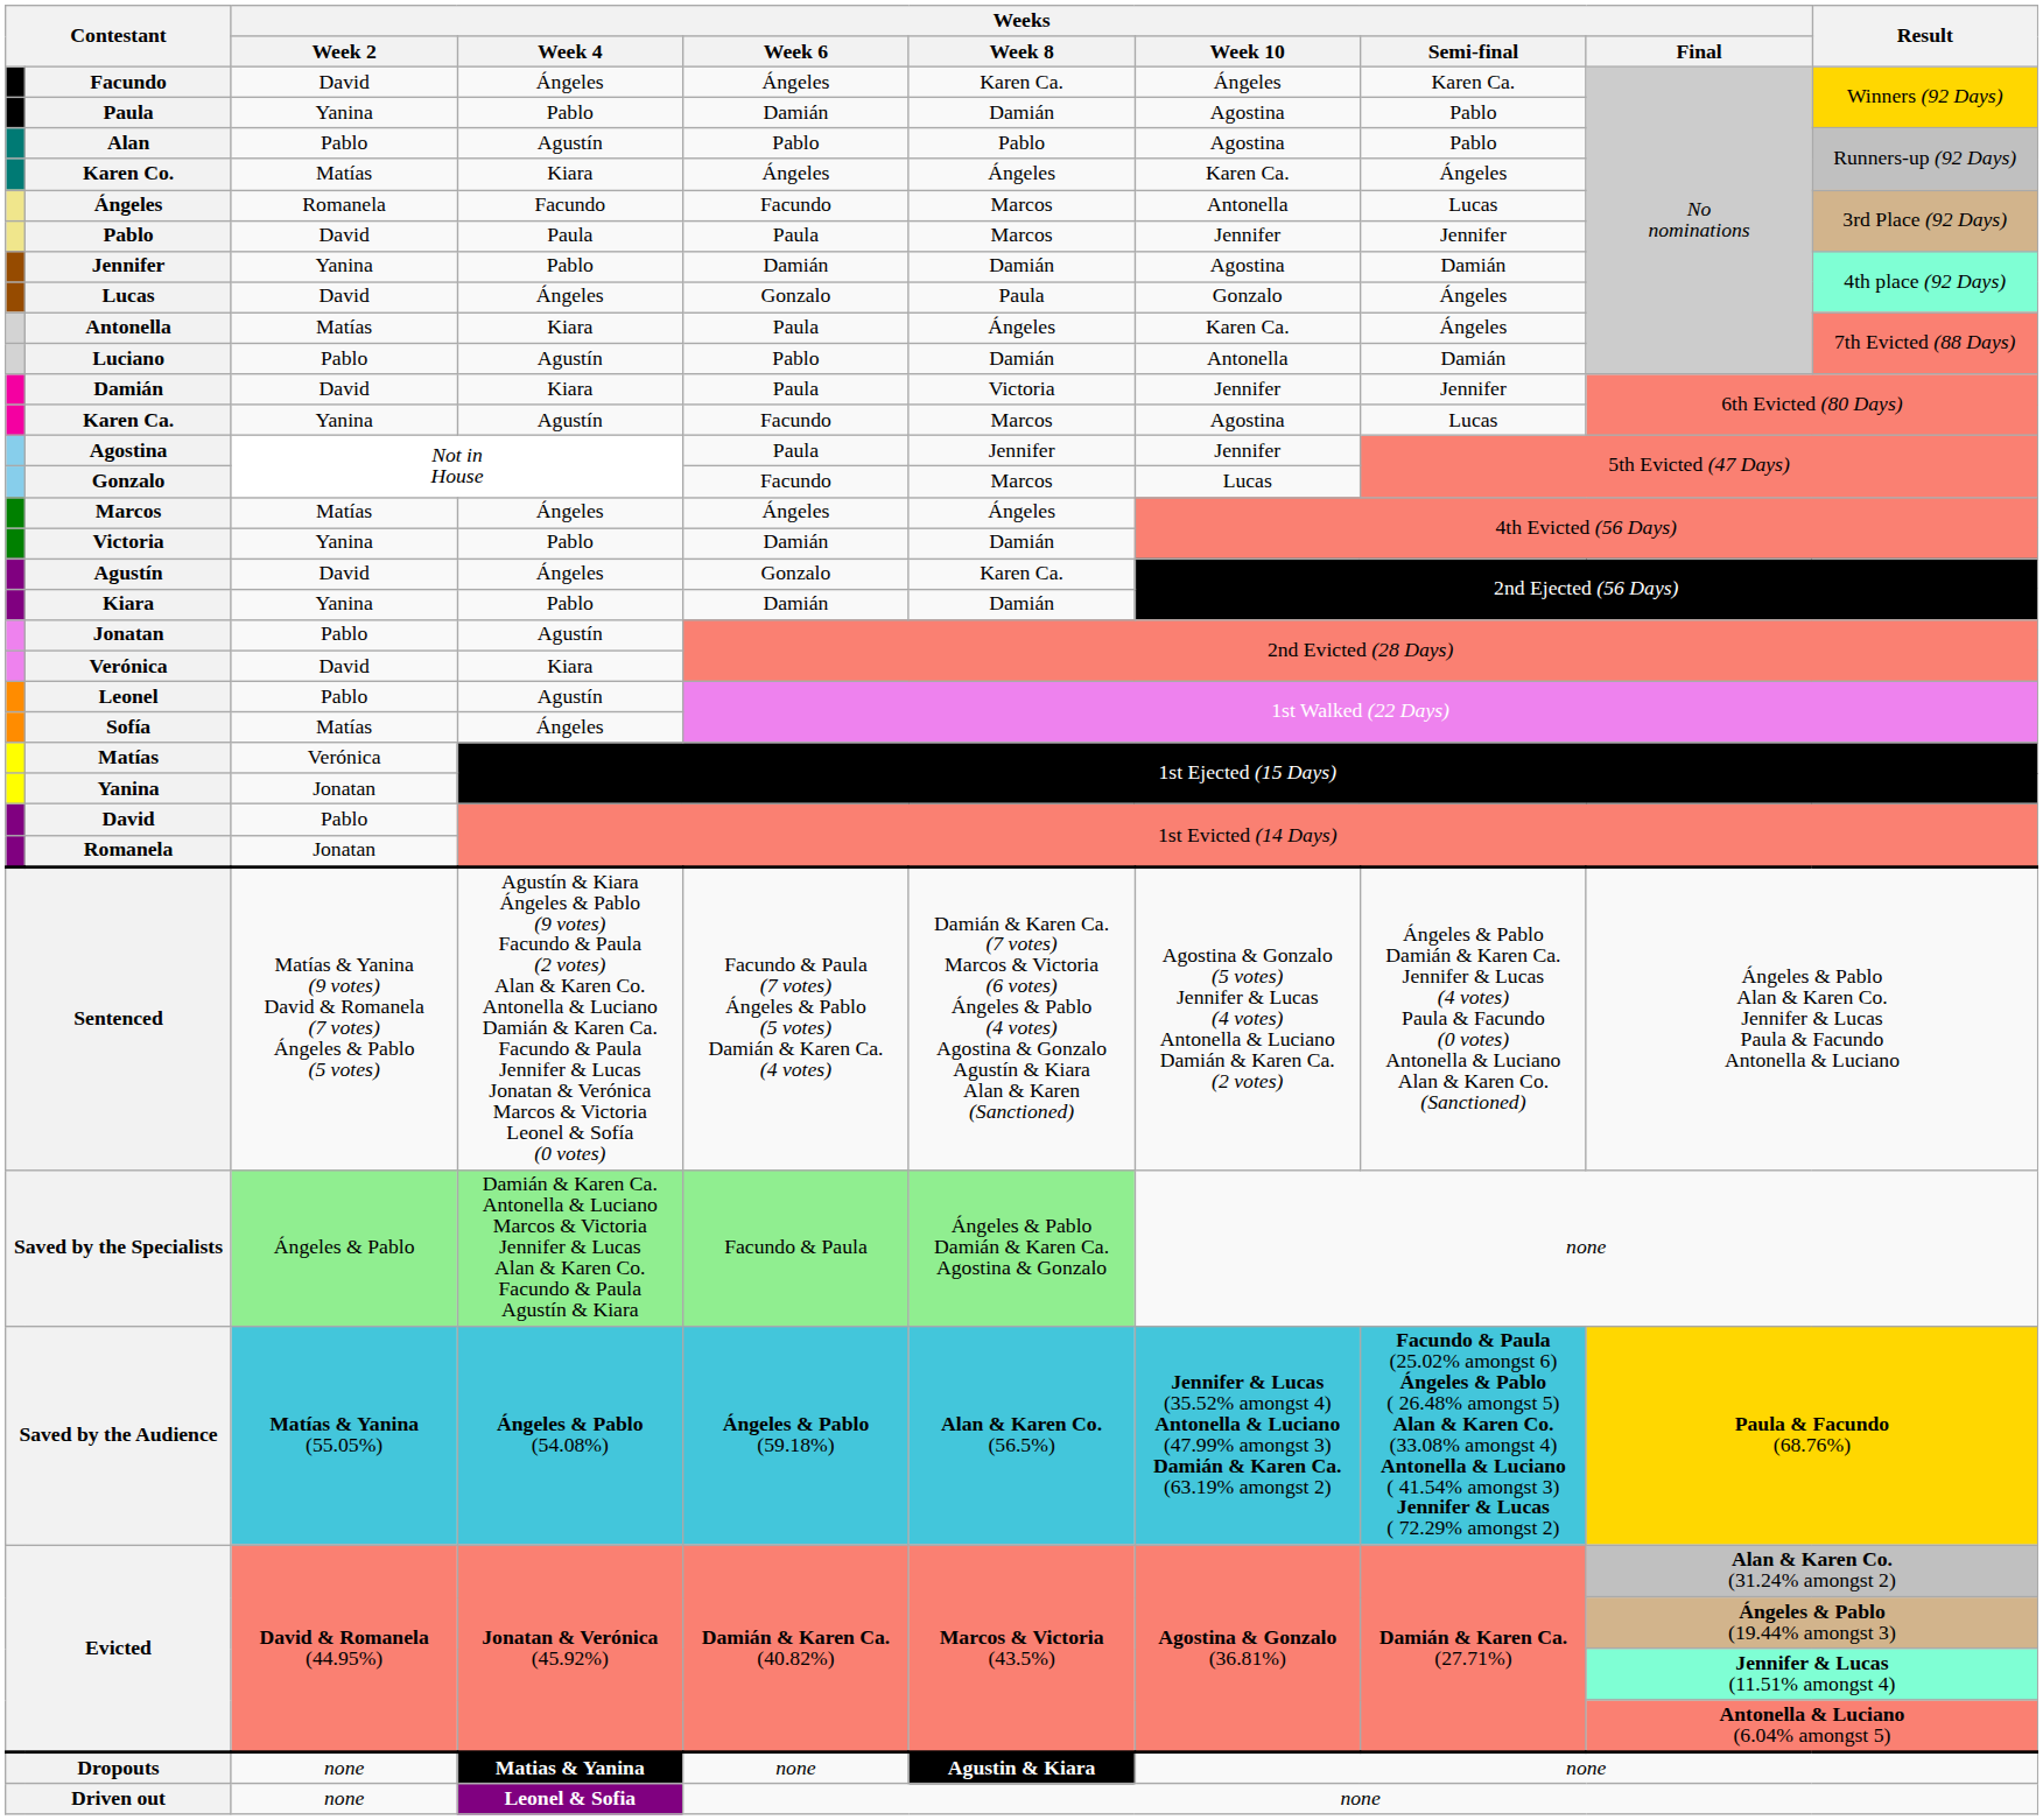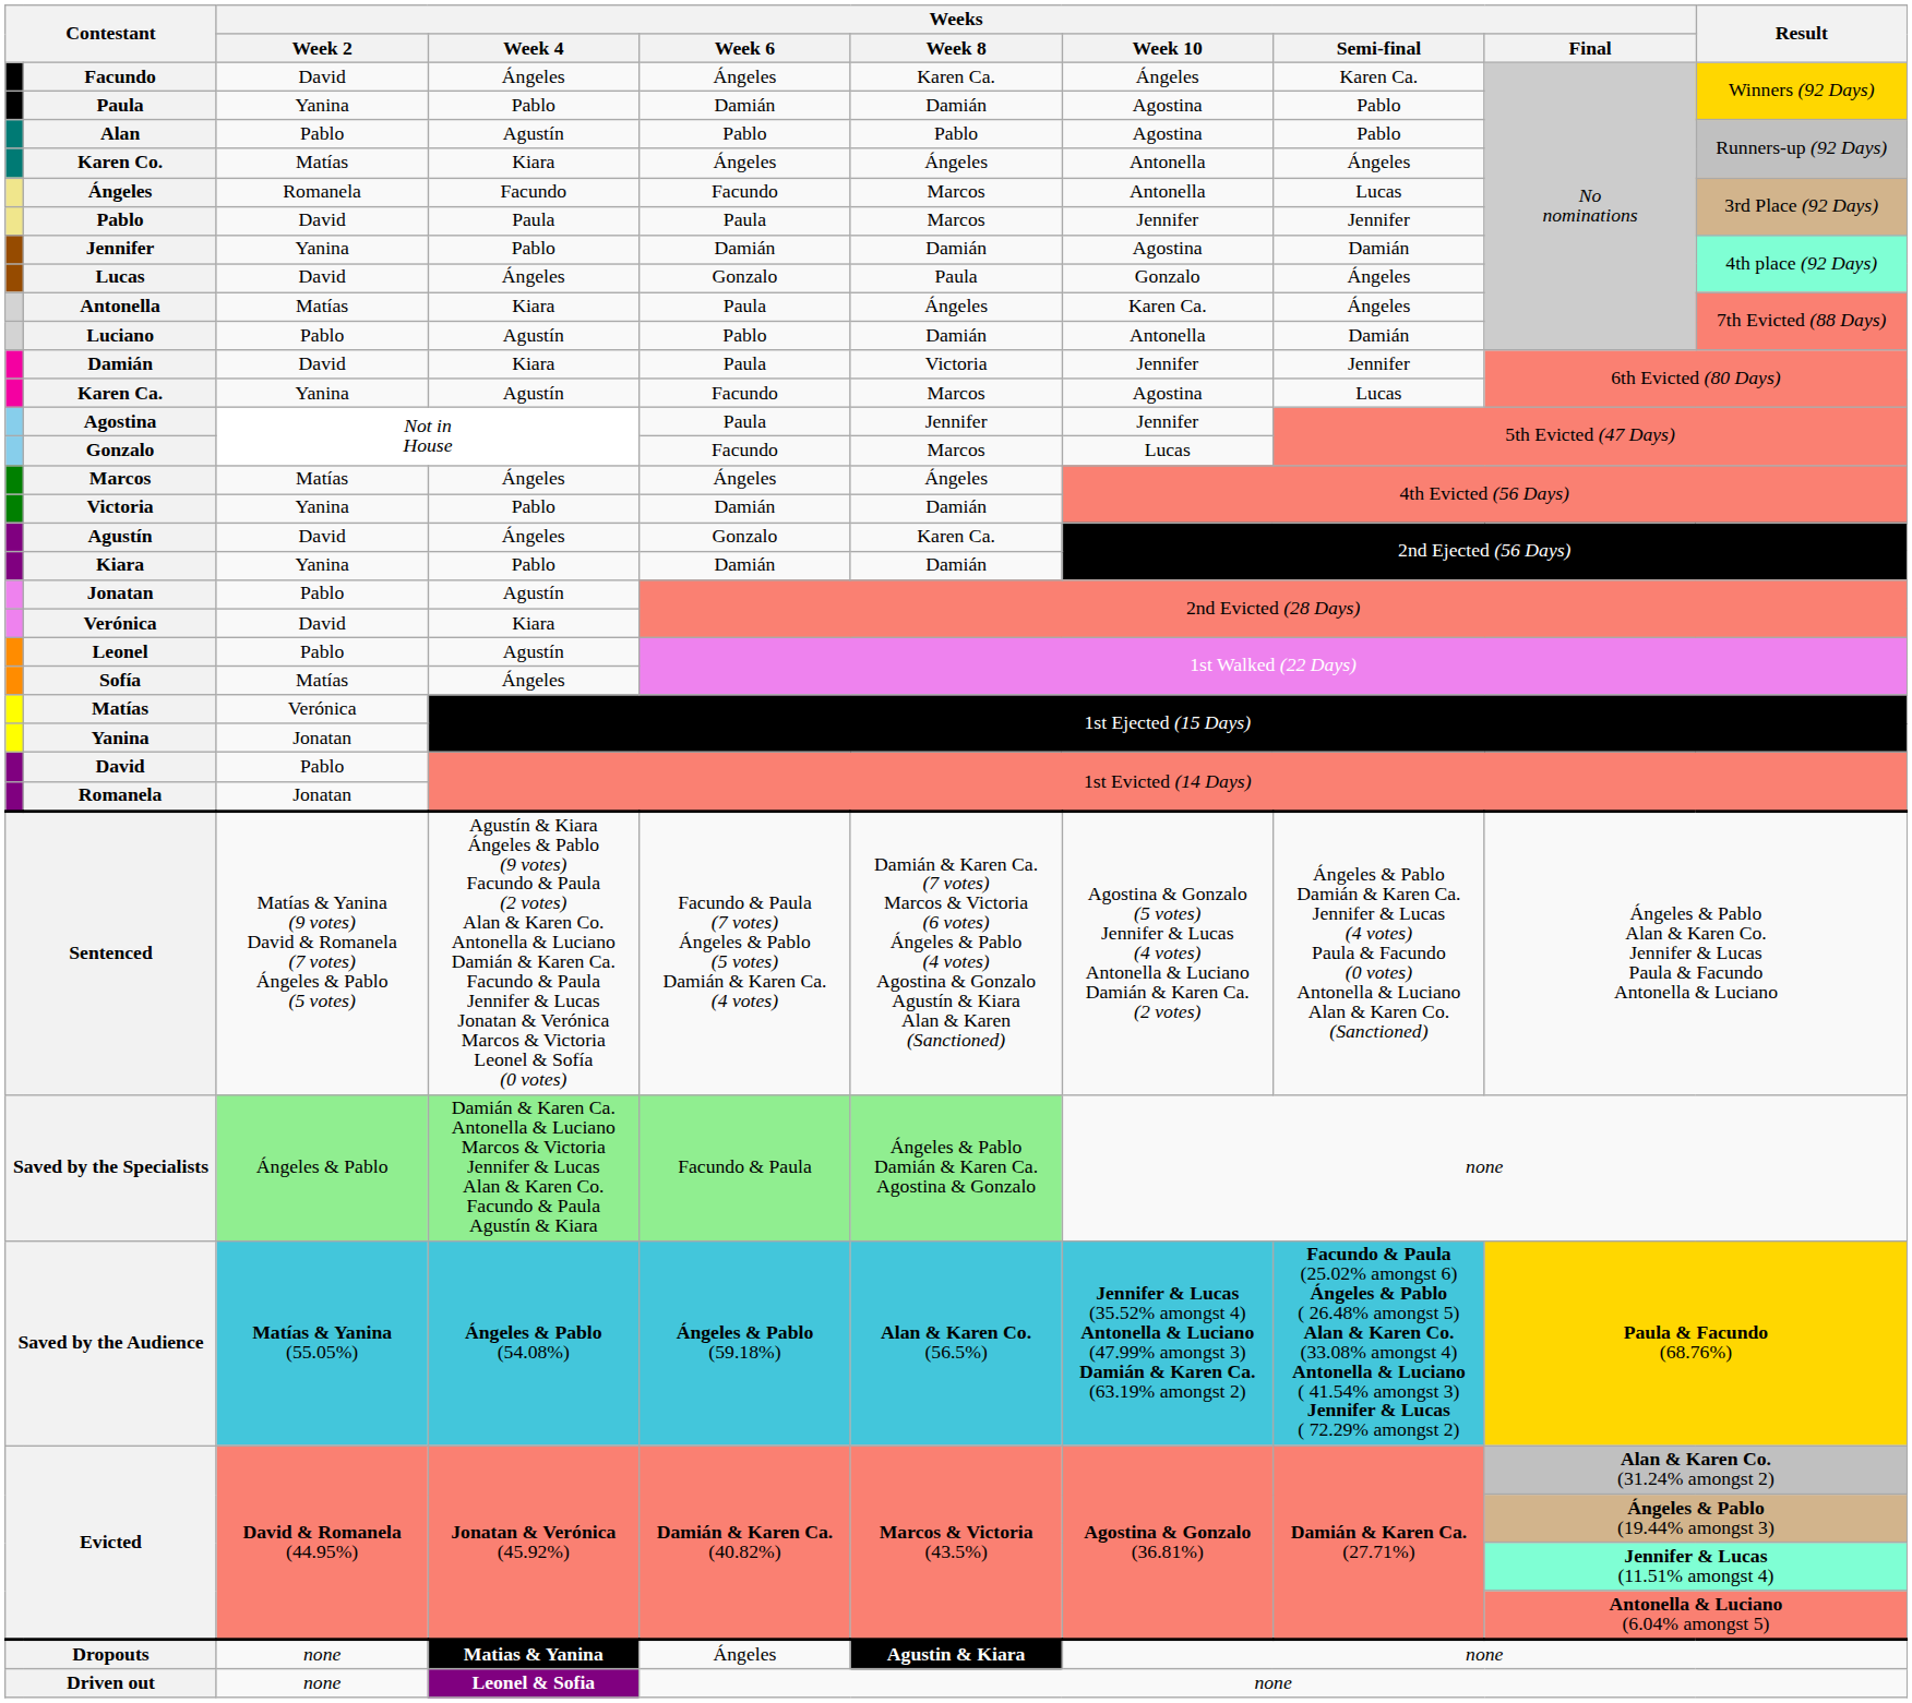 <table class="wikitable" style="text-align:center; font-size:80%; width:100%; line-height:13px;">
 <tr>
 <th style="width:6%" rowspan="2" colspan="2">Contestant</th>
 <th style="width:6%" colspan=7>Weeks</th>
 <th style="width:6%" rowspan="2">Result</th>
 </tr>
 <tr>
 <th style="width:6%">Week 2</th>
 <th style="width:6%">Week 4</th>
 <th style="width:6%">Week 6</th>
 <th style="width:6%">Week 8</th>
 <th style="width:6%">Week 10</th>
 <th style="width:6%">Semi-final</th>
 <th style="width:6%">Final</th>
 </tr>
 <tr>
 <td bgcolor="Black"></td>
 <th><strong>Facundo</strong></th>
 <td>David</td>
 <td>Ángeles</td>
 <td>Ángeles</td>
 <td>Karen Ca.</td>
 <td>Ángeles</td>
 <td>Karen Ca.</td>
 <td style="background:#CCC;" colspan=1 rowspan=10><em>No<br>nominations</em></td>
 <td bgcolor="Gold" rowspan=2>Winners <em>(92 Days)</em></td>
 </tr>
 <tr>
 <td bgcolor="Black"></td>
 <th><strong>Paula</strong></th>
 <td>Yanina</td>
 <td>Pablo</td>
 <td>Damián</td>
 <td>Damián</td>
 <td>Agostina</td>
 <td>Pablo</td>
 </tr>
 <tr>
 <td bgcolor="#007A74"></td>
 <th><strong>Alan</strong></th>
 <td>Pablo</td>
 <td>Agustín</td>
 <td>Pablo</td>
 <td>Pablo</td>
 <td>Agostina</td>
 <td>Pablo</td>
 <td bgcolor="silver" rowspan=2>Runners-up <em>(92 Days)</em></td>
 </tr>
 <tr>
 <td bgcolor="#007A74"></td>
 <th><strong>Karen Co.</strong></th>
 <td>Matías</td>
 <td>Kiara</td>
 <td>Ángeles</td>
 <td>Ángeles</td>
-<td>Karen Ca.</td>
+<td>Antonella</td>
 <td>Ángeles</td>
 </tr>
 <tr>
 <td bgcolor="#F0E68C"></td>
 <th><strong>Ángeles</strong></th>
 <td>Romanela</td>
 <td>Facundo</td>
 <td>Facundo</td>
 <td>Marcos</td>
 <td>Antonella</td>
 <td>Lucas</td>
 <td bgcolor="tan" rowspan=2>3rd Place <em>(92 Days)</em></td>
 </tr>
 <tr>
 <td bgcolor="#F0E68C"></td>
 <th><strong>Pablo</strong></th>
 <td>David</td>
 <td>Paula</td>
 <td>Paula</td>
 <td>Marcos</td>
 <td>Jennifer</td>
 <td>Jennifer</td>
 </tr>
 <tr>
 <td bgcolor="#964B00"></td>
 <th><strong>Jennifer</strong></th>
 <td>Yanina</td>
 <td>Pablo</td>
 <td>Damián</td>
 <td>Damián</td>
 <td>Agostina</td>
 <td>Damián</td>
 <td bgcolor="Aquamarine" rowspan=2>4th place <em>(92 Days)</em></td>
 </tr>
 <tr>
 <td bgcolor="#964B00"></td>
 <th><strong>Lucas</strong></th>
 <td>David</td>
 <td>Ángeles</td>
 <td>Gonzalo</td>
 <td>Paula</td>
 <td>Gonzalo</td>
 <td>Ángeles</td>
 </tr>
 <tr>
 <td bgcolor="lightgrey"></td>
 <th><strong>Antonella</strong></th>
 <td>Matías</td>
 <td>Kiara</td>
 <td>Paula</td>
 <td>Ángeles</td>
 <td>Karen Ca.</td>
 <td>Ángeles</td>
 <td style="background:#fa8072;" colspan=20 rowspan=2>7th Evicted <em>(88 Days)</em></td>
 </tr>
 <tr>
 <td bgcolor="lightgrey"></td>
 <th><strong>Luciano</strong></th>
 <td>Pablo</td>
 <td>Agustín</td>
 <td>Pablo</td>
 <td>Damián</td>
 <td>Antonella</td>
 <td>Damián</td>
 </tr>
 <tr>
 <td bgcolor="#F400A1"></td>
 <th><strong>Damián</strong></th>
 <td>David</td>
 <td>Kiara</td>
 <td>Paula</td>
 <td>Victoria</td>
 <td>Jennifer</td>
 <td>Jennifer</td>
 <td style="background:#fa8072;" colspan=20 rowspan=2>6th Evicted <em>(80 Days)</em></td>
 </tr>
 <tr>
 <td bgcolor="#F400A1"></td>
 <th><strong>Karen Ca.</strong></th>
 <td>Yanina</td>
 <td>Agustín</td>
 <td>Facundo</td>
 <td>Marcos</td>
 <td>Agostina</td>
 <td>Lucas</td>
 </tr>
 <tr>
 <td bgcolor="skyblue"></td>
 <th><strong>Agostina</strong></th>
 <td style="background:white" rowspan="2" colspan="2"><em>Not in<br>House</em></td>
 <td>Paula</td>
 <td>Jennifer</td>
 <td>Jennifer</td>
 <td style="background:#fa8072;" colspan=20 rowspan=2>5th Evicted <em>(47 Days)</em></td>
 </tr>
 <tr>
 <td bgcolor="skyblue"></td>
 <th><strong>Gonzalo</strong></th>
 <td>Facundo</td>
 <td>Marcos</td>
 <td>Lucas</td>
 </tr>
 <tr>
 <td bgcolor="green"></td>
 <th><strong>Marcos</strong></th>
 <td>Matías</td>
 <td>Ángeles</td>
 <td>Ángeles</td>
 <td>Ángeles</td>
 <td style="background:#fa8072;" colspan=20 rowspan=2>4th Evicted <em>(56 Days)</em></td>
 </tr>
 <tr>
 <td bgcolor="green"></td>
 <th><strong>Victoria</strong></th>
 <td>Yanina</td>
 <td>Pablo</td>
 <td>Damián</td>
 <td>Damián</td>
 </tr>
 <tr>
 <td bgcolor="purple"></td>
 <th><strong>Agustín</strong></th>
 <td>David</td>
 <td>Ángeles</td>
 <td>Gonzalo</td>
 <td>Karen Ca.</td>
 <td style="background:black; color:white;" colspan=20  rowspan=2>2nd Ejected <em>(56 Days)</em></td>
 </tr>
 <tr>
 <td bgcolor="purple"></td>
 <th><strong>Kiara</strong></th>
 <td>Yanina</td>
 <td>Pablo</td>
 <td>Damián</td>
 <td>Damián</td>
 </tr>
 <tr>
 <td bgcolor="violet"></td>
 <th><strong>Jonatan</strong></th>
 <td>Pablo</td>
 <td>Agustín</td>
 <td style="background:#fa8072;" colspan=20 rowspan=2>2nd Evicted <em>(28 Days)</em></td>
 </tr>
 <tr>
 <td bgcolor="violet"></td>
 <th><strong>Verónica</strong></th>
 <td>David</td>
 <td>Kiara</td>
 </tr>
 <tr>
 <td bgcolor="darkorange"></td>
 <th><strong>Leonel</strong></th>
 <td>Pablo</td>
 <td>Agustín</td>
 <td style="background:violet; color:white;" colspan=20  rowspan=2>1st Walked <em>(22 Days)</em></td>
 </tr>
 <tr>
 <td bgcolor="darkorange"></td>
 <th><strong>Sofía</strong></th>
 <td>Matías</td>
 <td>Ángeles</td>
 </tr>
 <tr>
 <td bgcolor="yellow"></td>
 <th><strong>Matías</strong></th>
 <td>Verónica</td>
 <td style="background:black; color:white;" colspan=20  rowspan=2>1st Ejected <em>(15 Days)</em></td>
 </tr>
 <tr>
 <td bgcolor="yellow"></td>
 <th><strong>Yanina</strong></th>
 <td>Jonatan</td>
 </tr>
 <tr>
 <td bgcolor="purple"></td>
 <th><strong>David</strong></th>
 <td>Pablo</td>
 <td style="background:#fa8072;" colspan=20 rowspan=2>1st Evicted <em>(14 Days)</em></td>
 </tr>
 <tr>
 <td bgcolor="purple"></td>
 <th><strong>Romanela</strong></th>
 <td>Jonatan</td>
 </tr>
 <tr style="border-top:2px Black solid;">
 <th colspan="2">Sentenced</th>
 <td>Matías & Yanina<br><em>(9 votes)</em><br>David & Romanela<br><em>(7 votes)</em><br>Ángeles & Pablo<br><em>(5 votes)</em></td>
 <td>Agustín & Kiara<br>Ángeles & Pablo<br><em>(9 votes)</em><br>Facundo & Paula<br><em>(2 votes)</em><br>Alan & Karen Co.<br>Antonella & Luciano<br>Damián & Karen Ca.<br>Facundo & Paula<br>Jennifer & Lucas<br>Jonatan & Verónica<br>Marcos & Victoria<br>Leonel & Sofía<br><em>(0 votes)</em></td>
 <td>Facundo & Paula<br><em>(7 votes)</em><br>Ángeles & Pablo<br><em>(5 votes)</em><br>Damián & Karen Ca.<br><em>(4 votes)</em></td>
 <td>Damián & Karen Ca.<br><em>(7 votes)</em><br>Marcos & Victoria<br><em>(6 votes)</em><br>Ángeles & Pablo<br><em>(4 votes)</em><br>Agostina & Gonzalo<br>Agustín & Kiara<br>Alan & Karen<br><em>(Sanctioned)</em></td>
 <td>Agostina & Gonzalo<br><em>(5 votes)</em><br>Jennifer & Lucas<br><em>(4 votes)</em><br>Antonella & Luciano<br>Damián & Karen Ca.<br><em>(2 votes)</em></td>
 <td>Ángeles & Pablo<br>Damián & Karen Ca.<br>Jennifer & Lucas<br><em>(4 votes)</em><br>Paula & Facundo<br><em>(0 votes)</em><br>Antonella & Luciano<br>Alan & Karen Co.<br><em>(Sanctioned)</em></td>
 <td colspan=2>Ángeles & Pablo<br>Alan & Karen Co.<br>Jennifer & Lucas<br>Paula & Facundo<br>Antonella & Luciano<br></td>
 </tr>
 <tr>
 <th colspan="2">Saved by the Specialists</th>
 <td bgcolor="lightgreen">Ángeles & Pablo</td>
 <td bgcolor="lightgreen">Damián & Karen Ca.<br>Antonella & Luciano<br>Marcos & Victoria<br>Jennifer & Lucas<br>Alan & Karen Co.<br>Facundo & Paula<br>Agustín & Kiara</td>
 <td bgcolor="lightgreen">Facundo & Paula</td>
 <td bgcolor="lightgreen">Ángeles & Pablo<br>Damián & Karen Ca.<br>Agostina & Gonzalo</td>
 <td bgcolor="" colspan=4><em>none</em></td>
 </tr>
 <tr>
 <th colspan="2">Saved by the Audience</th>
 <td bgcolor="#43C6DB"><strong>Matías & Yanina</strong><br>(55.05%)</td>
 <td bgcolor="#43C6DB"><strong>Ángeles & Pablo</strong><br>(54.08%)</td>
 <td bgcolor="#43C6DB"><strong>Ángeles & Pablo</strong><br>(59.18%)</td>
 <td bgcolor="#43C6DB"><strong>Alan & Karen Co.</strong><br>(56.5%)</td>
 <td bgcolor="#43C6DB"><strong>Jennifer & Lucas</strong><br>(35.52% amongst 4)<br><strong>Antonella & Luciano</strong><br>(47.99% amongst 3)<br><strong>Damián & Karen Ca.</strong><br>(63.19% amongst 2)</td>
 <td bgcolor="#43C6DB"><strong>Facundo & Paula</strong><br>(25.02% amongst 6)<br><strong>Ángeles & Pablo</strong><br>( 26.48% amongst 5)<br><strong>Alan & Karen Co.</strong><br>(33.08% amongst 4)<br><strong>Antonella & Luciano</strong><br>( 41.54% amongst 3)<br><strong>Jennifer & Lucas</strong><br>( 72.29% amongst 2)</td>
 <td colspan=2 bgcolor="gold"><strong>Paula & Facundo</strong><br>(68.76%)</td>
 </tr>
 <tr>
 <th colspan="2" rowspan="4">Evicted</th>
 <td rowspan="4" bgcolor="#FA8072"><strong>David & Romanela</strong><br>(44.95%)</td>
 <td rowspan="4" bgcolor="#FA8072"><strong>Jonatan & Verónica</strong><br>(45.92%)</td>
 <td rowspan="4" bgcolor="#FA8072"><strong>Damián & Karen Ca.</strong><br>(40.82%)</td>
 <td rowspan="4" bgcolor="#FA8072"><strong>Marcos & Victoria</strong><br>(43.5%)</td>
 <td rowspan="4" bgcolor="#FA8072"><strong>Agostina & Gonzalo</strong><br>(36.81%)</td>
 <td rowspan="4" bgcolor="#FA8072"><strong>Damián & Karen Ca.</strong><br>(27.71%)</td>
 <td colspan=2 bgcolor="Silver"><strong>Alan & Karen Co.</strong><br>(31.24% amongst 2)</td>
 </tr>
 <tr>
 <td colspan=2 bgcolor="tan"><strong>Ángeles & Pablo</strong><br>(19.44% amongst 3)</td>
 </tr>
 <tr>
 <td colspan=2 bgcolor="Aquamarine"><strong>Jennifer & Lucas</strong><br>(11.51% amongst 4)</td>
 </tr>
 <tr>
 <td colspan=2 bgcolor="#FA8072"><strong>Antonella & Luciano</strong><br>(6.04% amongst 5)</td>
 </tr>
 <tr style="border-top:2px Black solid;">
 <th colspan="2">Dropouts</th>
 <td bgcolor=""><em>none</em></td>
 <td bgcolor="black" style="color:White;"><strong>Matias & Yanina</strong></td>
-<td bgcolor=""><em>none</em></td>
+<td>Ángeles</td>
 <td bgcolor="black" style="color:White;"><strong>Agustin & Kiara</strong></td>
 <td bgcolor="" colspan=4><em>none</em></td>
 </tr>
 <tr>
 <th colspan="2">Driven out</th>
 <td bgcolor=""><em>none</em></td>
 <td bgcolor="purple" style="color:White;"><strong>Leonel & Sofia</strong></td>
 <td bgcolor="" colspan=6><em>none</em></td>
 </tr>
 </table>
